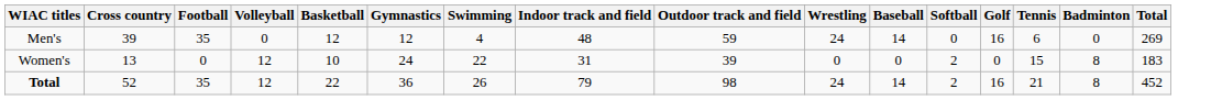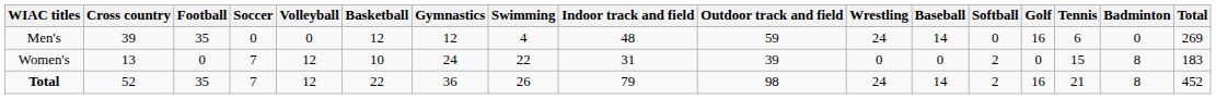 <table class="wikitable" style="text-align:center">
 <tr>
 <th>WIAC titles</th>
 <th>Cross country</th>
 <th>Football</th>
+<th>Soccer</th>
 <th>Volleyball</th>
 <th>Basketball</th>
 <th>Gymnastics</th>
 <th>Swimming</th>
 <th>Indoor track and field</th>
 <th>Outdoor track and field</th>
 <th>Wrestling</th>
 <th>Baseball</th>
 <th>Softball</th>
 <th>Golf</th>
 <th>Tennis</th>
 <th>Badminton</th>
 <th>Total</th>
 </tr>
 <tr>
 <td>Men's</td>
 <td>39</td>
 <td>35</td>
 <td>0</td>
+<td>0</td>
 <td>12</td>
 <td>12</td>
 <td>4</td>
 <td>48</td>
 <td>59</td>
 <td>24</td>
 <td>14</td>
 <td>0</td>
 <td>16</td>
 <td>6</td>
 <td>0</td>
 <td>269</td>
 </tr>
 <tr>
 <td>Women's</td>
 <td>13</td>
 <td>0</td>
+<td>7</td>
 <td>12</td>
 <td>10</td>
 <td>24</td>
 <td>22</td>
 <td>31</td>
 <td>39</td>
 <td>0</td>
 <td>0</td>
 <td>2</td>
 <td>0</td>
 <td>15</td>
 <td>8</td>
 <td>183</td>
 </tr>
 <tr>
 <td><strong>Total</strong></td>
 <td>52</td>
 <td>35</td>
+<td>7</td>
 <td>12</td>
 <td>22</td>
 <td>36</td>
 <td>26</td>
 <td>79</td>
 <td>98</td>
 <td>24</td>
 <td>14</td>
 <td>2</td>
 <td>16</td>
 <td>21</td>
 <td>8</td>
 <td>452</td>
 </tr>
 </table>
